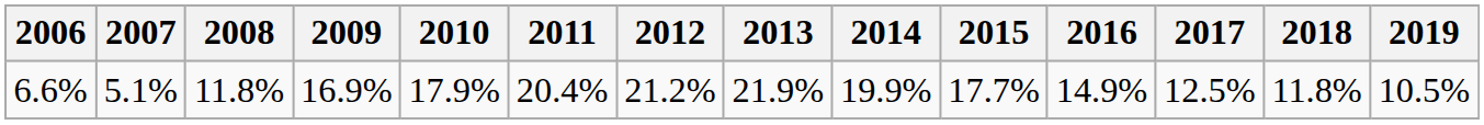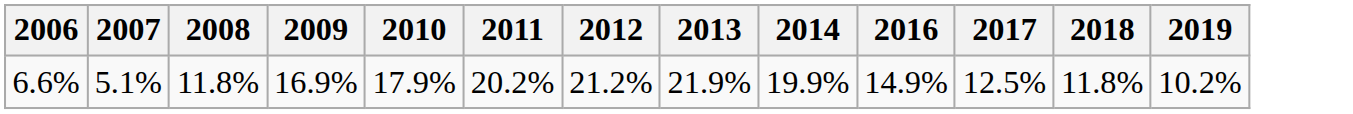 <table class="wikitable">
 <tr>
 <th>2006</th>
 <th>2007</th>
 <th>2008</th>
 <th>2009</th>
 <th>2010</th>
 <th>2011</th>
 <th>2012</th>
 <th>2013</th>
 <th>2014</th>
-<th>2015</th>
 <th>2016</th>
 <th>2017</th>
 <th>2018</th>
 <th>2019</th>
 </tr>
 <tr>
 <td align="right">6.6%</td>
 <td align="right">5.1%</td>
 <td align="right">11.8%</td>
 <td align="right">16.9%</td>
 <td align="right">17.9%</td>
-<td align="right">20.4%</td>
+<td align="right">20.2%</td>
 <td align="right">21.2%</td>
 <td align="right">21.9%</td>
 <td align="right">19.9%</td>
-<td align="right">17.7%</td>
 <td align="right">14.9%</td>
 <td align="right">12.5%</td>
 <td align="right">11.8%</td>
-<td>10.5%</td>
+<td>10.2%</td>
 </tr>
 </table>
